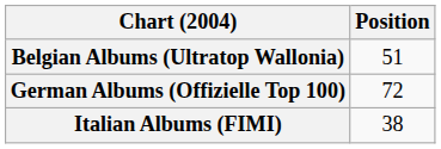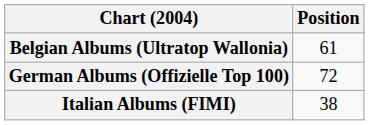 <table class="wikitable sortable plainrowheaders" style="text-align:center">
 <tr>
 <th scope="col">Chart (2004)</th>
 <th scope="col">Position</th>
 </tr>
 <tr>
 <th scope="row">Belgian Albums (Ultratop Wallonia)</th>
-<td>51</td>
+<td>61</td>
 </tr>
 <tr>
 <th scope="row">German Albums (Offizielle Top 100)</th>
 <td>72</td>
 </tr>
 <tr>
 <th scope="row">Italian Albums (FIMI)</th>
 <td>38</td>
 </tr>
 </table>
